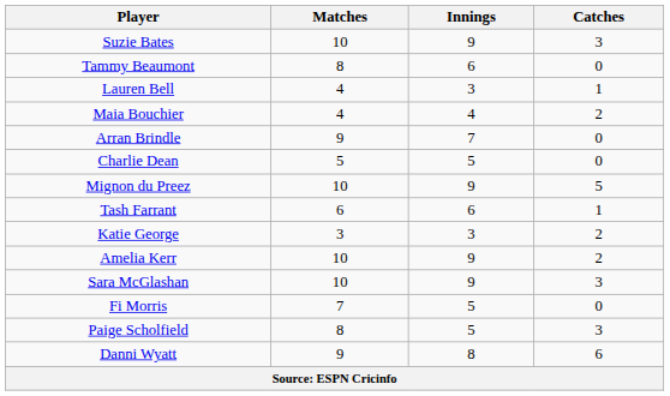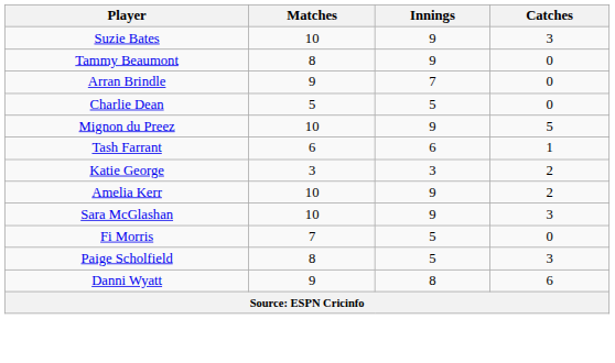 <table class="wikitable" style="text-align:center; width:55%;">
 <tr>
 <th>Player</th>
 <th>Matches</th>
 <th>Innings</th>
 <th>Catches</th>
 </tr>
 <tr>
 <td><a href='#'>Suzie Bates</a></td>
 <td>10</td>
 <td>9</td>
 <td>3</td>
 </tr>
 <tr>
 <td><a href='#'>Tammy Beaumont</a></td>
 <td>8</td>
-<td>6</td>
+<td>9</td>
 <td>0</td>
-</tr>
-<tr>
-<td><a href='#'>Lauren Bell</a></td>
-<td>4</td>
-<td>3</td>
-<td>1</td>
-</tr>
-<tr>
-<td><a href='#'>Maia Bouchier</a></td>
-<td>4</td>
-<td>4</td>
-<td>2</td>
 </tr>
 <tr>
 <td><a href='#'>Arran Brindle</a></td>
 <td>9</td>
 <td>7</td>
 <td>0</td>
 </tr>
 <tr>
 <td><a href='#'>Charlie Dean</a></td>
 <td>5</td>
 <td>5</td>
 <td>0</td>
 </tr>
 <tr>
 <td><a href='#'>Mignon du Preez</a></td>
 <td>10</td>
 <td>9</td>
 <td>5</td>
 </tr>
 <tr>
 <td><a href='#'>Tash Farrant</a></td>
 <td>6</td>
 <td>6</td>
 <td>1</td>
 </tr>
 <tr>
 <td><a href='#'>Katie George</a></td>
 <td>3</td>
 <td>3</td>
 <td>2</td>
 </tr>
 <tr>
 <td><a href='#'>Amelia Kerr</a></td>
 <td>10</td>
 <td>9</td>
 <td>2</td>
 </tr>
 <tr>
 <td><a href='#'>Sara McGlashan</a></td>
 <td>10</td>
 <td>9</td>
 <td>3</td>
 </tr>
 <tr>
 <td><a href='#'>Fi Morris</a></td>
 <td>7</td>
 <td>5</td>
 <td>0</td>
 </tr>
 <tr>
 <td><a href='#'>Paige Scholfield</a></td>
 <td>8</td>
 <td>5</td>
 <td>3</td>
 </tr>
 <tr>
 <td><a href='#'>Danni Wyatt</a></td>
 <td>9</td>
 <td>8</td>
 <td>6</td>
 </tr>
 <tr>
 <th colspan="4"><small>Source: ESPN Cricinfo </small></th>
 </tr>
 </table>
